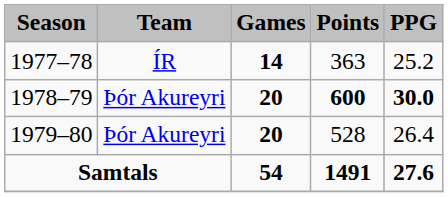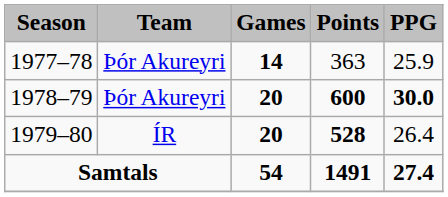 <table class="wikitable sortable">
 <tr>
 <th style="background:silver;">Season</th>
 <th style="background:silver;">Team</th>
 <th style="background:silver;">Games</th>
 <th style="background:silver;">Points</th>
 <th style="background:silver;">PPG</th>
 </tr>
 <tr align="center">
 <td align="left">1977–78</td>
-<td><a href='#'>ÍR</a></td>
+<td><a href='#'>Þór Akureyri</a></td>
 <td><strong>14</strong></td>
 <td>363</td>
-<td>25.2</td>
+<td>25.9</td>
 </tr>
 <tr align="center">
 <td align="left">1978–79</td>
 <td><a href='#'>Þór Akureyri</a></td>
 <td><strong>20</strong></td>
 <td><strong>600</strong></td>
 <td><strong>30.0</strong></td>
 </tr>
 <tr align="center">
 <td align="left">1979–80</td>
-<td><a href='#'>Þór Akureyri</a></td>
+<td><a href='#'>ÍR</a></td>
 <td><strong>20</strong></td>
-<td>528</td>
+<td><strong>528</strong></td>
 <td>26.4</td>
 </tr>
 <tr align="center">
 <td colspan="2"><strong>Samtals</strong></td>
 <td><strong>54</strong></td>
 <td><strong>1491</strong></td>
-<td><strong>27.6</strong></td>
+<td><strong>27.4</strong></td>
 </tr>
 <tr>
 </tr>
 </table>
